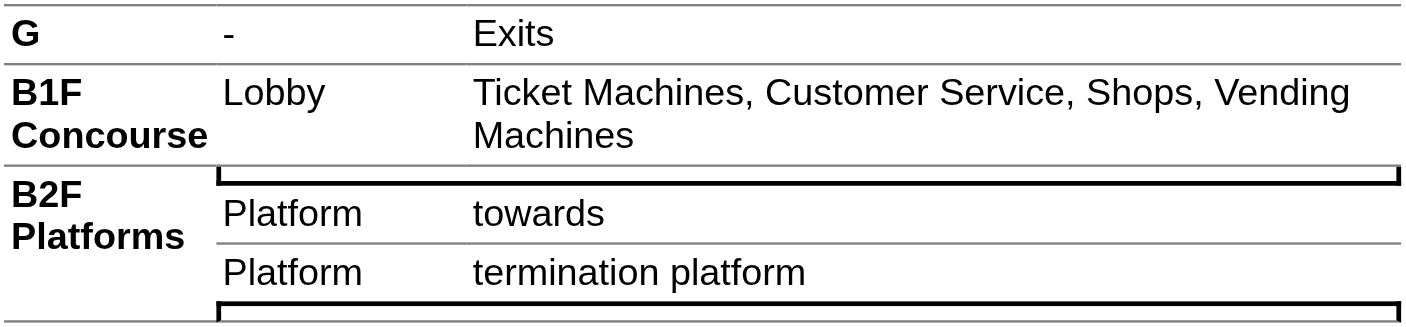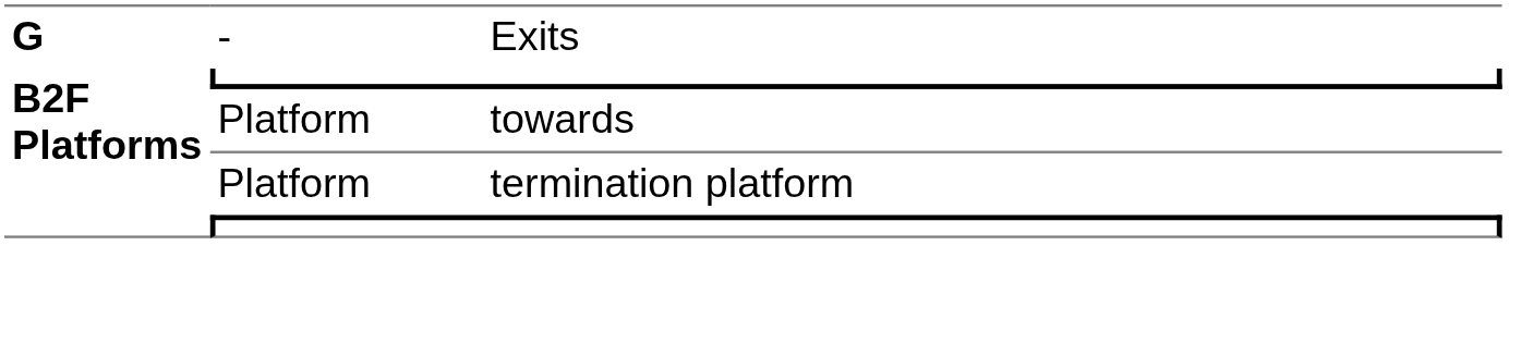 <table border=0 cellspacing=0 cellpadding=3>
 <tr>
 <td style="border-top:solid 1px gray;" width=50 valign=top><strong>G</strong></td>
 <td style="border-top:solid 1px gray;" width=100 valign=top>-</td>
 <td style="border-top:solid 1px gray;" width=390 valign=top>Exits</td>
-</tr>
-<tr>
-<td style="border-bottom:solid 1px gray; border-top:solid 1px gray;" valign=top width=50><strong>B1F<br>Concourse</strong></td>
-<td style="border-bottom:solid 1px gray; border-top:solid 1px gray;" valign=top width=100>Lobby</td>
-<td style="border-bottom:solid 1px gray; border-top:solid 1px gray;" valign=top width=390>Ticket Machines, Customer Service, Shops, Vending Machines</td>
 </tr>
 <tr>
 <td style="border-bottom:solid 1px gray;" rowspan=4 valign=top><strong>B2F<br>Platforms</strong></td>
 <td style="border-right:solid 2px black;border-left:solid 2px black;border-bottom:solid 2px black;text-align:center;" colspan=2></td>
 </tr>
 <tr>
 <td style="border-bottom:solid 1px gray;" width=100>Platform</td>
 <td style="border-bottom:solid 1px gray;" width=330>  towards  </td>
 </tr>
 <tr>
 <td>Platform</td>
 <td>  termination platform </td>
 </tr>
 <tr>
 <td style="border-top:solid 2px black;border-right:solid 2px black;border-left:solid 2px black;border-bottom:solid 1px gray;text-align:center;" colspan=2></td>
 </tr>
 </table>
